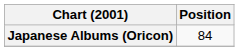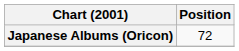 <table class="wikitable sortable plainrowheaders" style="text-align:center">
 <tr>
 <th scope="col">Chart (2001)</th>
 <th scope="col">Position</th>
 </tr>
 <tr>
 <th scope="row">Japanese Albums (Oricon)</th>
-<td>84</td>
+<td>72</td>
 </tr>
 <tr>
 </tr>
 </table>
